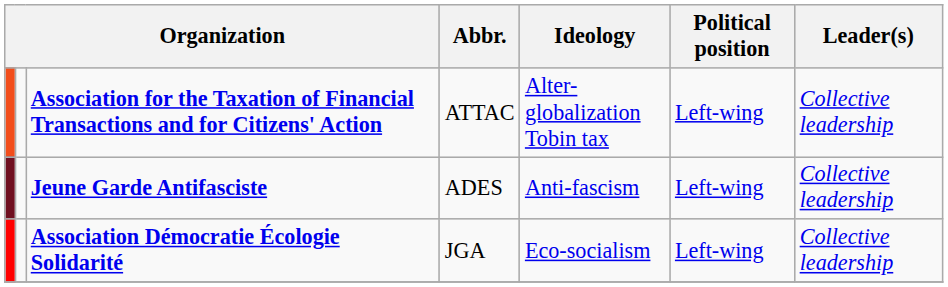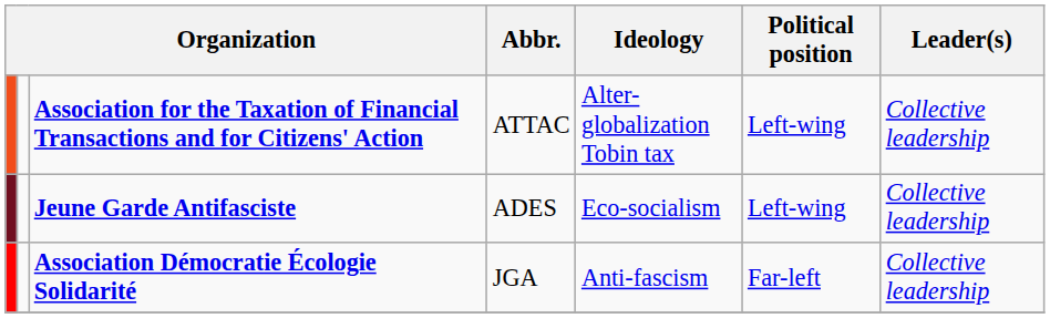 <table class="wikitable" style="font-size:90%">
 <tr>
 <th colspan="3">Organization</th>
 <th>Abbr.</th>
 <th>Ideology</th>
 <th>Political position</th>
 <th>Leader(s)</th>
 </tr>
 <tr>
 <td style="background-color:#F24D1B"></td>
 <td></td>
 <td><strong><a href='#'>Association for the Taxation of Financial Transactions and for Citizens' Action</a></strong></td>
 <td>ATTAC</td>
 <td><a href='#'>Alter-globalization</a><br><a href='#'>Tobin tax</a></td>
 <td><a href='#'>Left-wing</a></td>
 <td><em><a href='#'>Collective leadership</a></em></td>
 </tr>
 <tr>
 <td style="background-color:#700F20"></td>
 <td></td>
 <td><strong><a href='#'>Jeune Garde Antifasciste</a></strong></td>
 <td>ADES</td>
-<td><a href='#'>Anti-fascism</a></td>
+<td><a href='#'>Eco-socialism</a></td>
 <td><a href='#'>Left-wing</a></td>
 <td><em><a href='#'>Collective leadership</a></em></td>
 </tr>
 <tr>
 <td style="background-color:red"></td>
 <td></td>
 <td><strong><a href='#'>Association Démocratie Écologie Solidarité</a></strong></td>
 <td>JGA</td>
-<td><a href='#'>Eco-socialism</a></td>
-<td><a href='#'>Left-wing</a></td>
+<td><a href='#'>Anti-fascism</a></td>
+<td><a href='#'>Far-left</a></td>
 <td><em><a href='#'>Collective leadership</a></em></td>
 </tr>
 <tr>
 </tr>
 </table>
